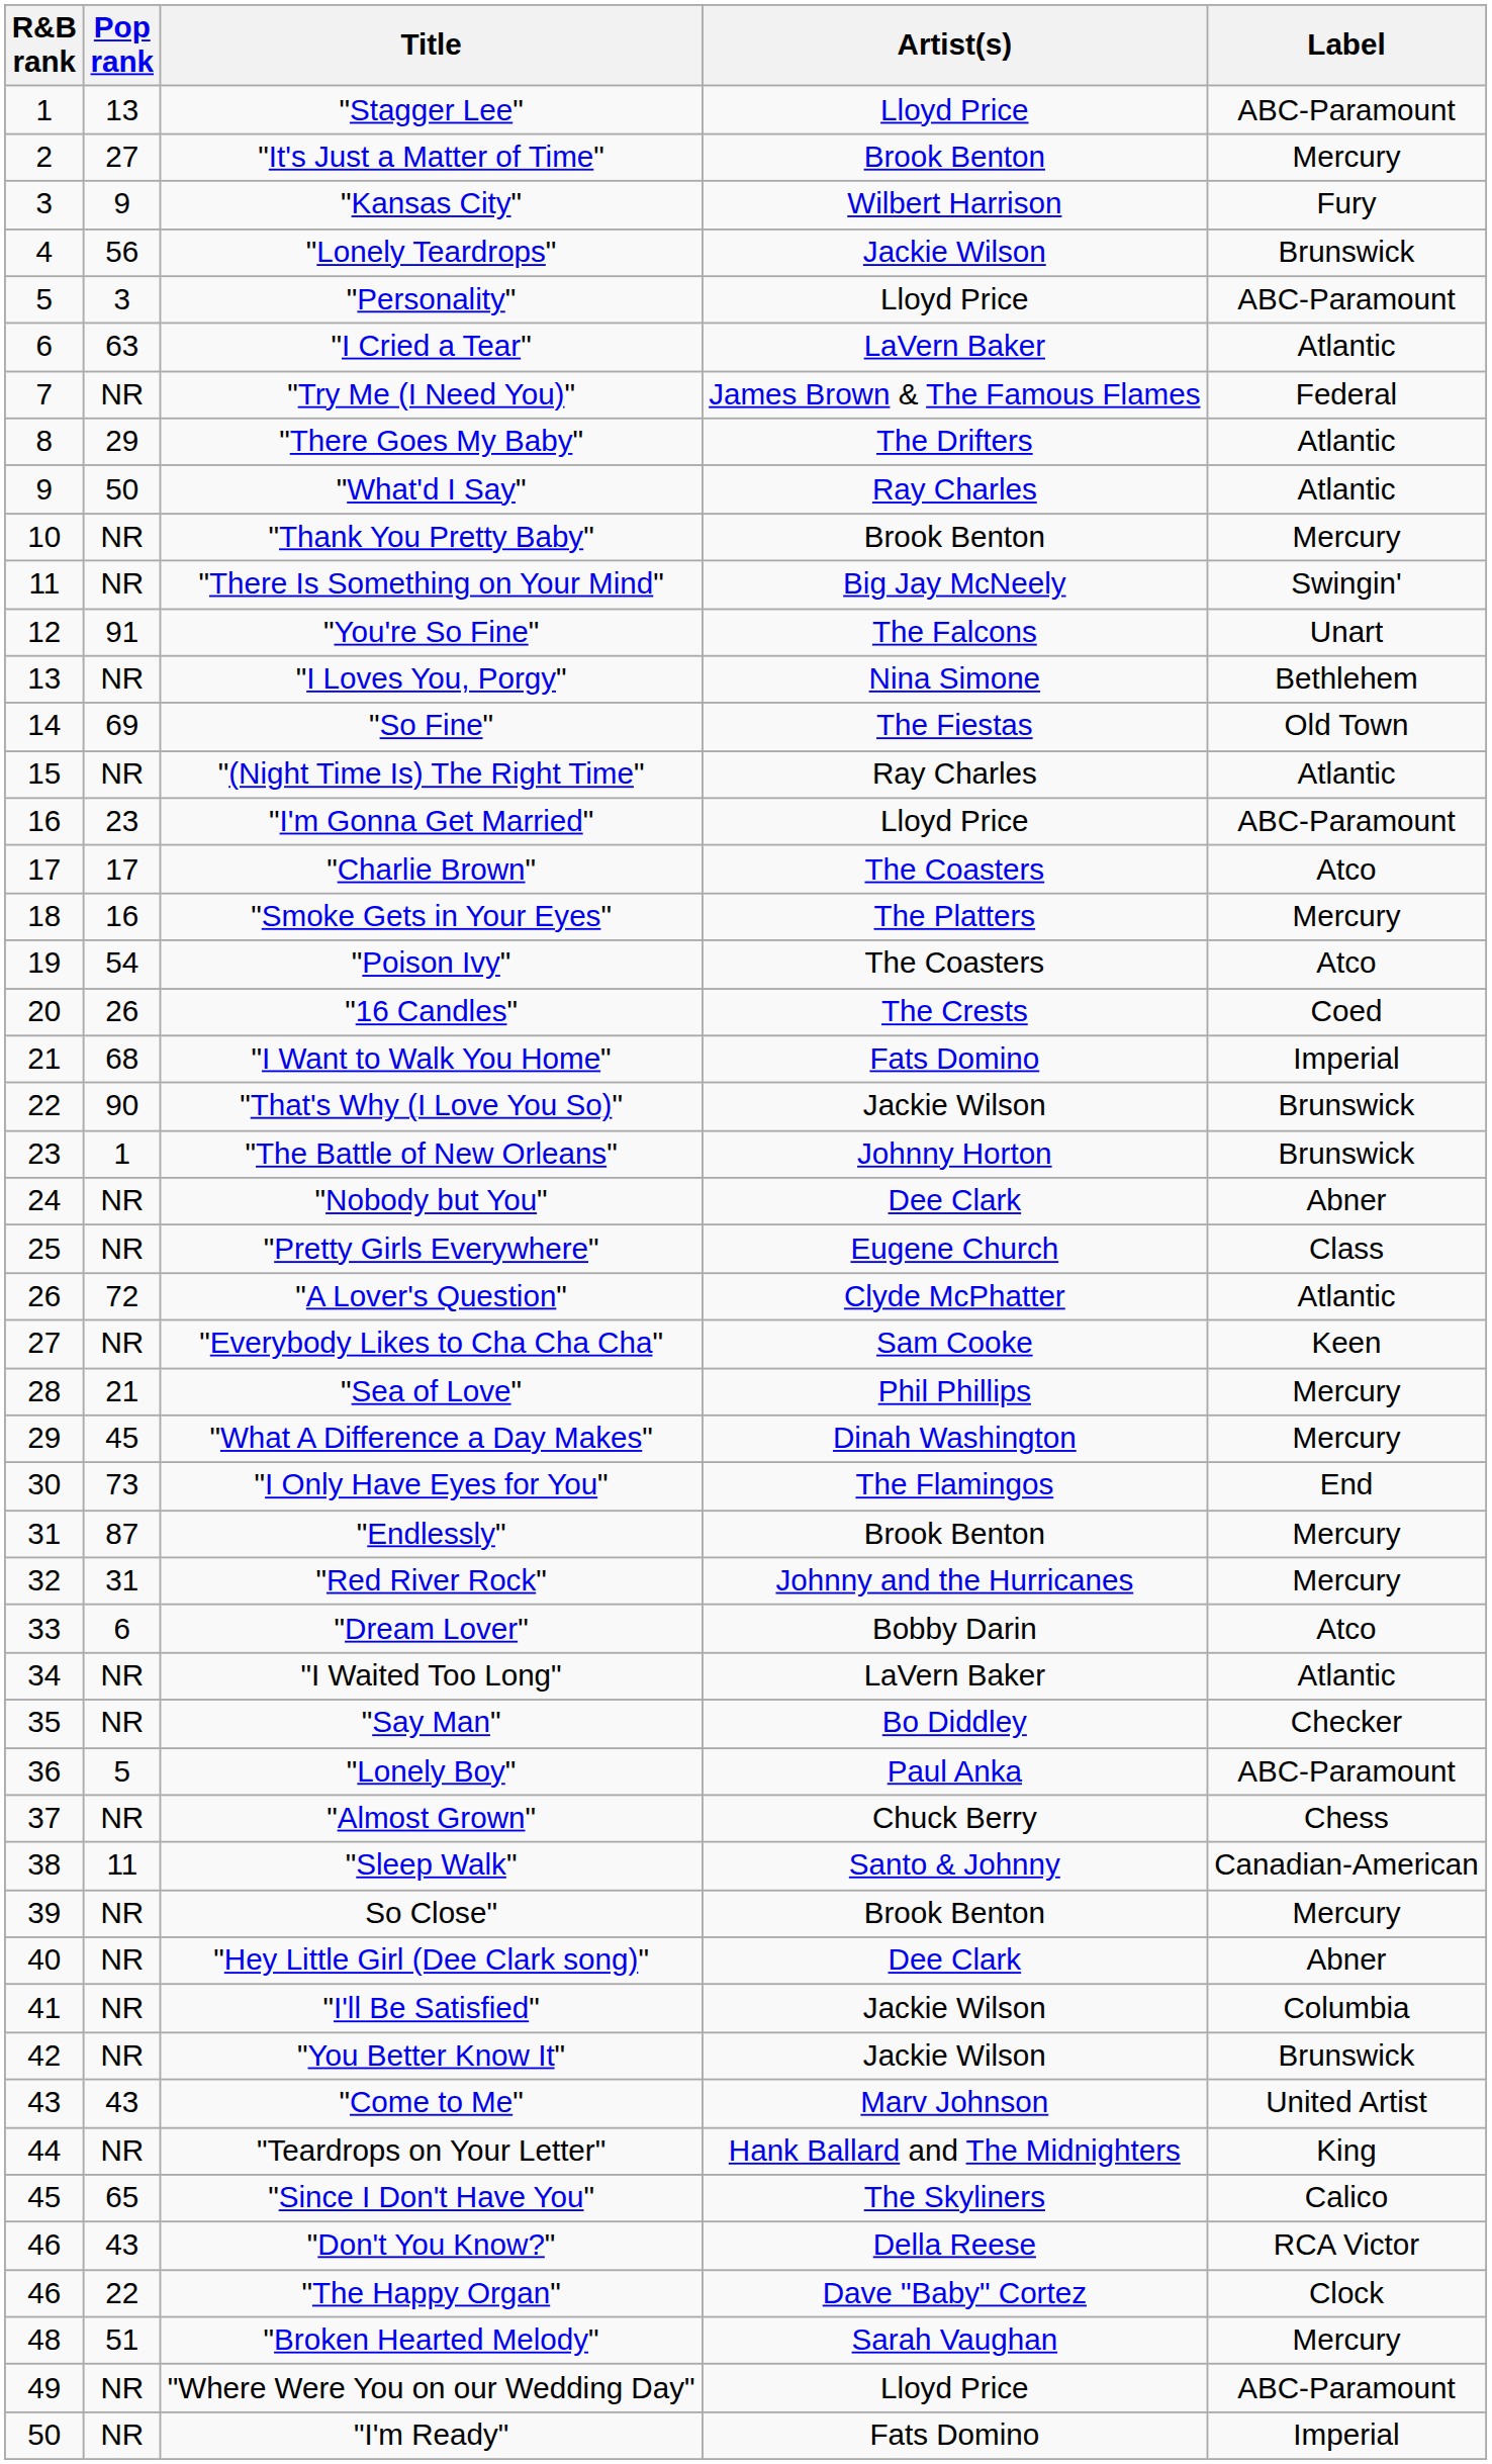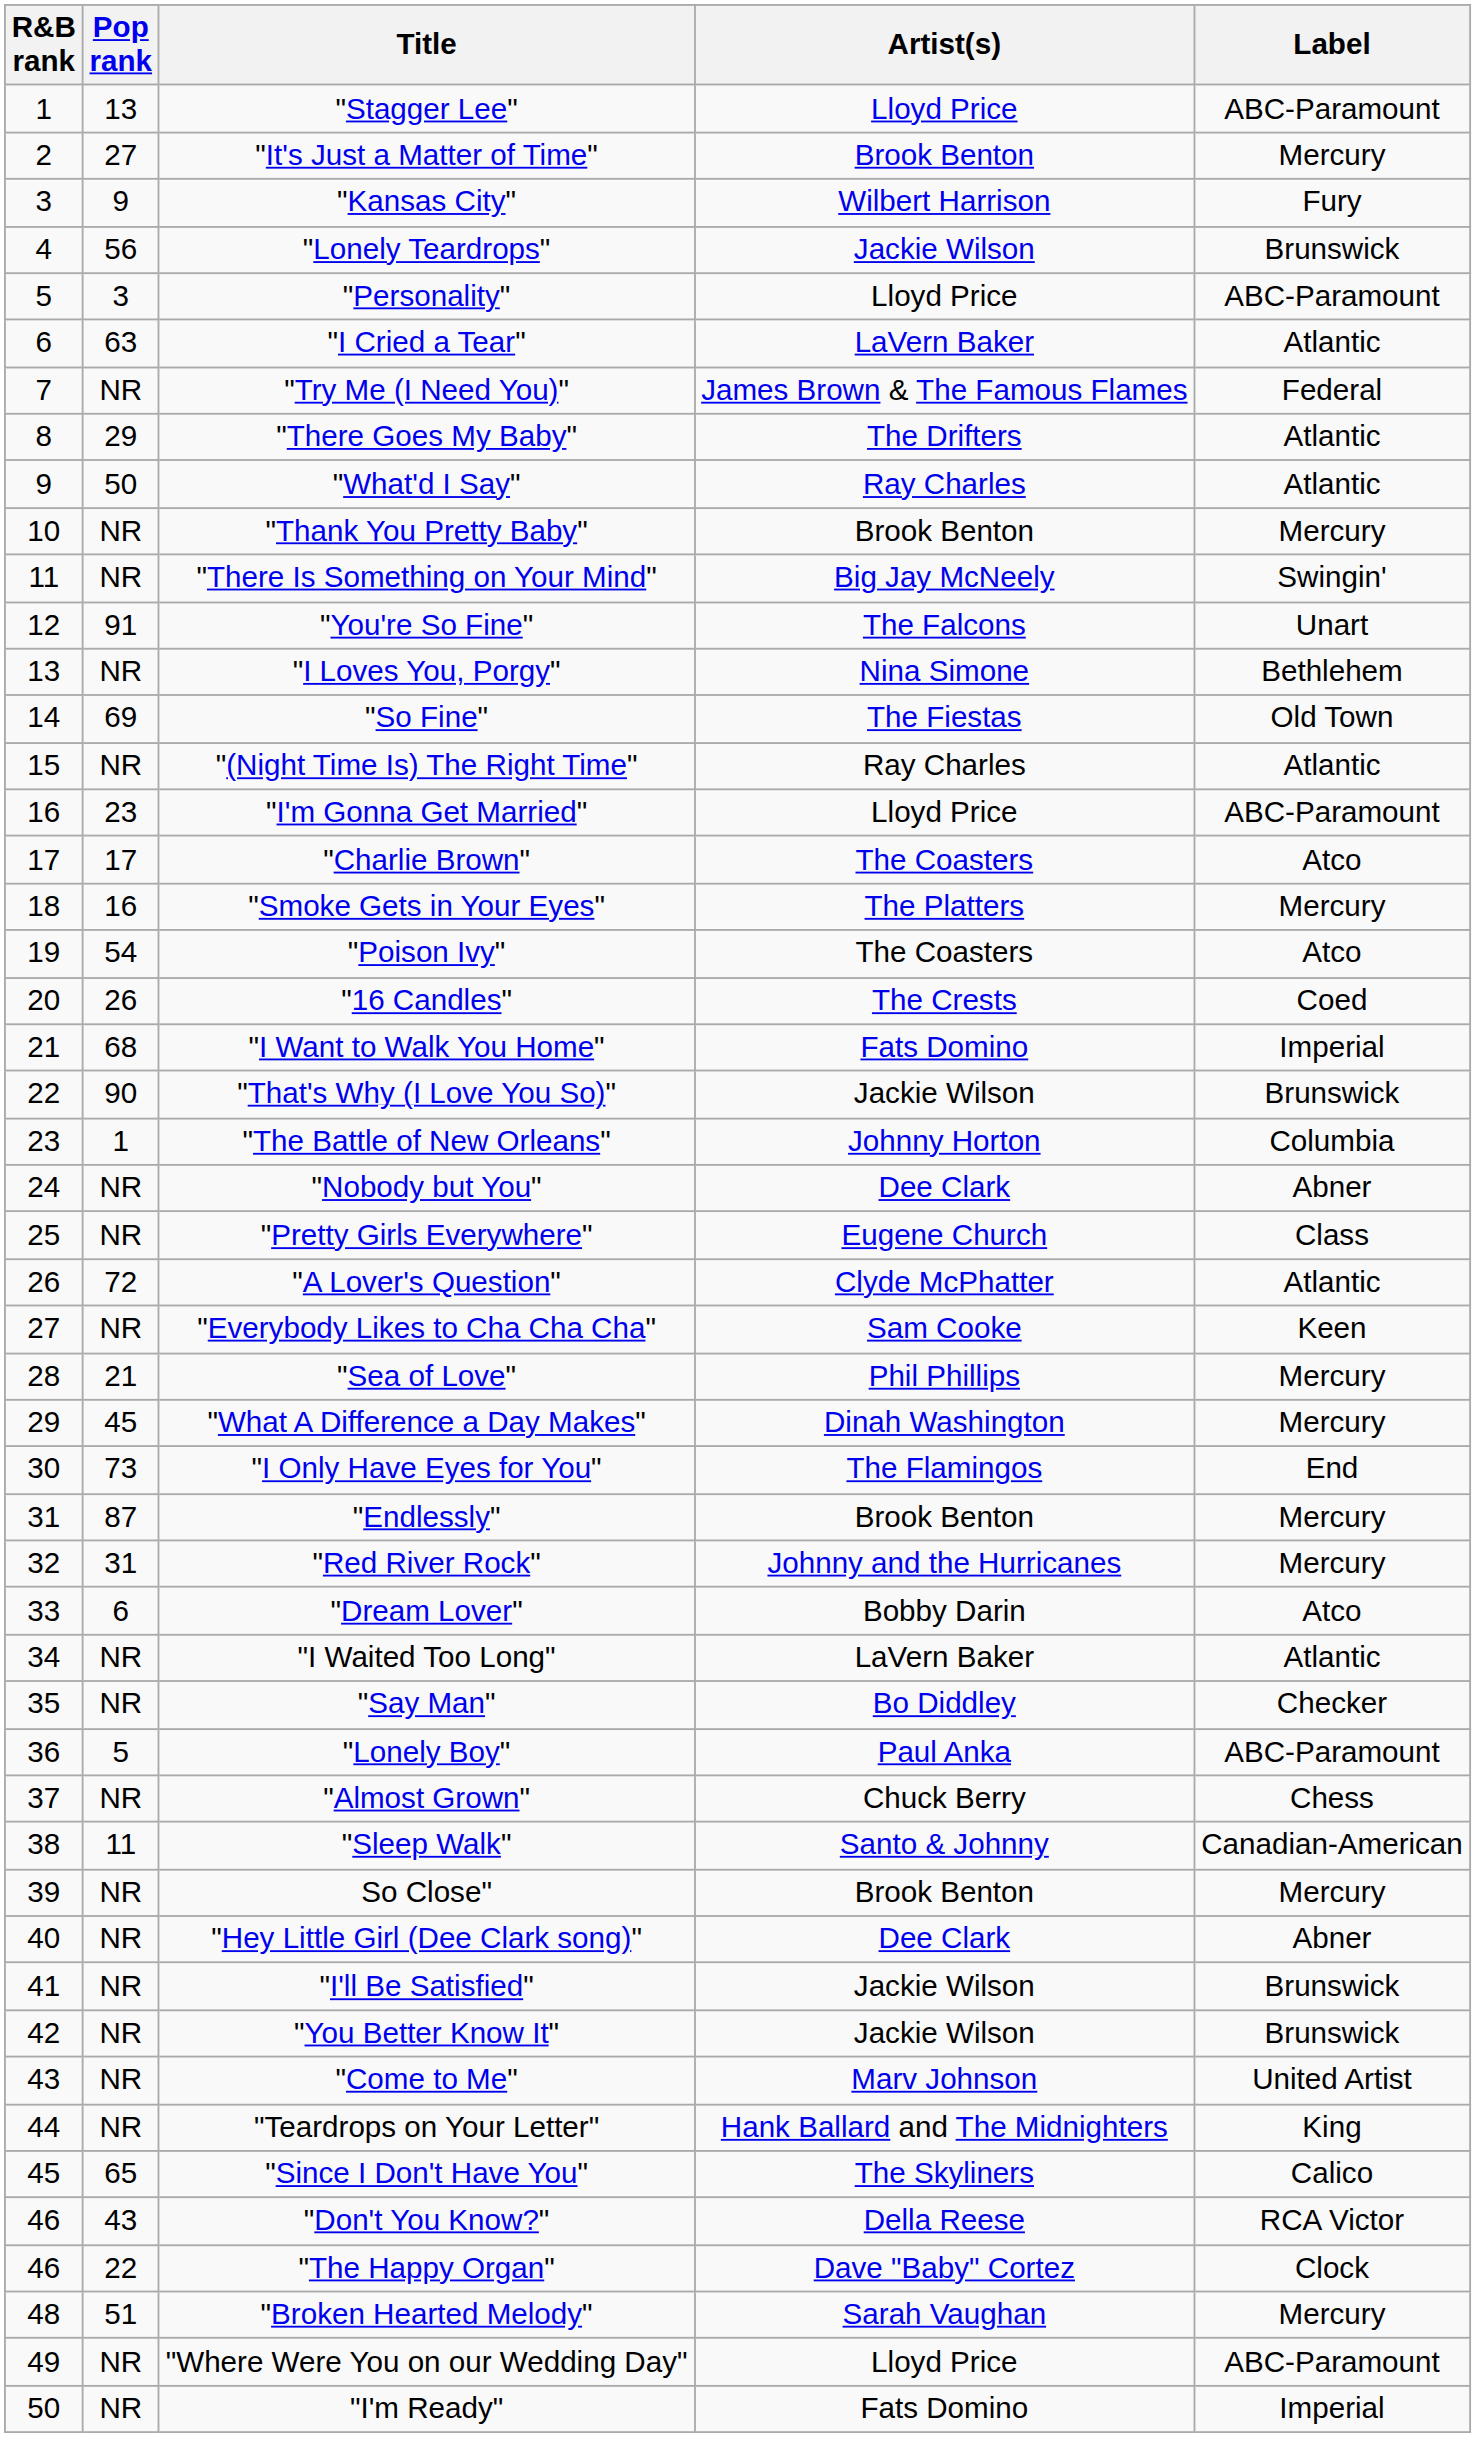 <table class="wikitable sortable" style="text-align: center">
 <tr>
 <th scope="col">R&B<br>rank</th>
 <th scope="col"><a href='#'>Pop<br>rank</a></th>
 <th scope="col">Title</th>
 <th scope="col">Artist(s)</th>
 <th scope="col">Label</th>
 </tr>
 <tr>
 <td>1</td>
 <td>13</td>
 <td>"<a href='#'>Stagger Lee</a>"</td>
 <td><a href='#'>Lloyd Price</a></td>
 <td>ABC-Paramount</td>
 </tr>
 <tr>
 <td>2</td>
 <td>27</td>
 <td>"<a href='#'>It's Just a Matter of Time</a>"</td>
 <td><a href='#'>Brook Benton</a></td>
 <td>Mercury</td>
 </tr>
 <tr>
 <td>3</td>
 <td>9</td>
 <td>"<a href='#'>Kansas City</a>"</td>
 <td><a href='#'>Wilbert Harrison</a></td>
 <td>Fury</td>
 </tr>
 <tr>
 <td>4</td>
 <td>56</td>
 <td>"<a href='#'>Lonely Teardrops</a>"</td>
 <td><a href='#'>Jackie Wilson</a></td>
 <td>Brunswick</td>
 </tr>
 <tr>
 <td>5</td>
 <td>3</td>
 <td>"<a href='#'>Personality</a>"</td>
 <td>Lloyd Price</td>
 <td>ABC-Paramount</td>
 </tr>
 <tr>
 <td>6</td>
 <td>63</td>
 <td>"<a href='#'>I Cried a Tear</a>"</td>
 <td><a href='#'>LaVern Baker</a></td>
 <td>Atlantic</td>
 </tr>
 <tr>
 <td>7</td>
 <td>NR</td>
 <td>"<a href='#'>Try Me (I Need You)</a>"</td>
 <td><a href='#'>James Brown</a> & <a href='#'>The Famous Flames</a></td>
 <td>Federal</td>
 </tr>
 <tr>
 <td>8</td>
 <td>29</td>
 <td>"<a href='#'>There Goes My Baby</a>"</td>
 <td><a href='#'>The Drifters</a></td>
 <td>Atlantic</td>
 </tr>
 <tr>
 <td>9</td>
 <td>50</td>
 <td>"<a href='#'>What'd I Say</a>"</td>
 <td><a href='#'>Ray Charles</a></td>
 <td>Atlantic</td>
 </tr>
 <tr>
 <td>10</td>
 <td>NR</td>
 <td>"<a href='#'>Thank You Pretty Baby</a>"</td>
 <td>Brook Benton</td>
 <td>Mercury</td>
 </tr>
 <tr>
 <td>11</td>
 <td>NR</td>
 <td>"<a href='#'>There Is Something on Your Mind</a>"</td>
 <td><a href='#'>Big Jay McNeely</a></td>
 <td>Swingin'</td>
 </tr>
 <tr>
 <td>12</td>
 <td>91</td>
 <td>"<a href='#'>You're So Fine</a>"</td>
 <td><a href='#'>The Falcons</a></td>
 <td>Unart</td>
 </tr>
 <tr>
 <td>13</td>
 <td>NR</td>
 <td>"<a href='#'>I Loves You, Porgy</a>"</td>
 <td><a href='#'>Nina Simone</a></td>
 <td>Bethlehem</td>
 </tr>
 <tr>
 <td>14</td>
 <td>69</td>
 <td>"<a href='#'>So Fine</a>"</td>
 <td><a href='#'>The Fiestas</a></td>
 <td>Old Town</td>
 </tr>
 <tr>
 <td>15</td>
 <td>NR</td>
 <td>"<a href='#'>(Night Time Is) The Right Time</a>"</td>
 <td>Ray Charles</td>
 <td>Atlantic</td>
 </tr>
 <tr>
 <td>16</td>
 <td>23</td>
 <td>"<a href='#'>I'm Gonna Get Married</a>"</td>
 <td>Lloyd Price</td>
 <td>ABC-Paramount</td>
 </tr>
 <tr>
 <td>17</td>
 <td>17</td>
 <td>"<a href='#'>Charlie Brown</a>"</td>
 <td><a href='#'>The Coasters</a></td>
 <td>Atco</td>
 </tr>
 <tr>
 <td>18</td>
 <td>16</td>
 <td>"<a href='#'>Smoke Gets in Your Eyes</a>"</td>
 <td><a href='#'>The Platters</a></td>
 <td>Mercury</td>
 </tr>
 <tr>
 <td>19</td>
 <td>54</td>
 <td>"<a href='#'>Poison Ivy</a>"</td>
 <td>The Coasters</td>
 <td>Atco</td>
 </tr>
 <tr>
 <td>20</td>
 <td>26</td>
 <td>"<a href='#'>16 Candles</a>"</td>
 <td><a href='#'>The Crests</a></td>
 <td>Coed</td>
 </tr>
 <tr>
 <td>21</td>
 <td>68</td>
 <td>"<a href='#'>I Want to Walk You Home</a>"</td>
 <td><a href='#'>Fats Domino</a></td>
 <td>Imperial</td>
 </tr>
 <tr>
 <td>22</td>
 <td>90</td>
 <td>"<a href='#'>That's Why (I Love You So)</a>"</td>
 <td>Jackie Wilson</td>
 <td>Brunswick</td>
 </tr>
 <tr>
 <td>23</td>
 <td>1</td>
 <td>"<a href='#'>The Battle of New Orleans</a>"</td>
 <td><a href='#'>Johnny Horton</a></td>
-<td>Brunswick</td>
+<td>Columbia</td>
 </tr>
 <tr>
 <td>24</td>
 <td>NR</td>
 <td>"<a href='#'>Nobody but You</a>"</td>
 <td><a href='#'>Dee Clark</a></td>
 <td>Abner</td>
 </tr>
 <tr>
 <td>25</td>
 <td>NR</td>
 <td>"<a href='#'>Pretty Girls Everywhere</a>"</td>
 <td><a href='#'>Eugene Church</a></td>
 <td>Class</td>
 </tr>
 <tr>
 <td>26</td>
 <td>72</td>
 <td>"<a href='#'>A Lover's Question</a>"</td>
 <td><a href='#'>Clyde McPhatter</a></td>
 <td>Atlantic</td>
 </tr>
 <tr>
 <td>27</td>
 <td>NR</td>
 <td>"<a href='#'>Everybody Likes to Cha Cha Cha</a>"</td>
 <td><a href='#'>Sam Cooke</a></td>
 <td>Keen</td>
 </tr>
 <tr>
 <td>28</td>
 <td>21</td>
 <td>"<a href='#'>Sea of Love</a>"</td>
 <td><a href='#'>Phil Phillips</a></td>
 <td>Mercury</td>
 </tr>
 <tr>
 <td>29</td>
 <td>45</td>
 <td>"<a href='#'>What A Difference a Day Makes</a>"</td>
 <td><a href='#'>Dinah Washington</a></td>
 <td>Mercury</td>
 </tr>
 <tr>
 <td>30</td>
 <td>73</td>
 <td>"<a href='#'>I Only Have Eyes for You</a>"</td>
 <td><a href='#'>The Flamingos</a></td>
 <td>End</td>
 </tr>
 <tr>
 <td>31</td>
 <td>87</td>
 <td>"<a href='#'>Endlessly</a>"</td>
 <td>Brook Benton</td>
 <td>Mercury</td>
 </tr>
 <tr>
 <td>32</td>
 <td>31</td>
 <td>"<a href='#'>Red River Rock</a>"</td>
 <td><a href='#'>Johnny and the Hurricanes</a></td>
 <td>Mercury</td>
 </tr>
 <tr>
 <td>33</td>
 <td>6</td>
 <td>"<a href='#'>Dream Lover</a>"</td>
 <td>Bobby Darin</td>
 <td>Atco</td>
 </tr>
 <tr>
 <td>34</td>
 <td>NR</td>
 <td>"I Waited Too Long"</td>
 <td>LaVern Baker</td>
 <td>Atlantic</td>
 </tr>
 <tr>
 <td>35</td>
 <td>NR</td>
 <td>"<a href='#'>Say Man</a>"</td>
 <td><a href='#'>Bo Diddley</a></td>
 <td>Checker</td>
 </tr>
 <tr>
 <td>36</td>
 <td>5</td>
 <td>"<a href='#'>Lonely Boy</a>"</td>
 <td><a href='#'>Paul Anka</a></td>
 <td>ABC-Paramount</td>
 </tr>
 <tr>
 <td>37</td>
 <td>NR</td>
 <td>"<a href='#'>Almost Grown</a>"</td>
 <td>Chuck Berry</td>
 <td>Chess</td>
 </tr>
 <tr>
 <td>38</td>
 <td>11</td>
 <td>"<a href='#'>Sleep Walk</a>"</td>
 <td><a href='#'>Santo & Johnny</a></td>
 <td>Canadian-American</td>
 </tr>
 <tr>
 <td>39</td>
 <td>NR</td>
 <td>So Close"</td>
 <td>Brook Benton</td>
 <td>Mercury</td>
 </tr>
 <tr>
 <td>40</td>
 <td>NR</td>
 <td>"<a href='#'>Hey Little Girl (Dee Clark song)</a>"</td>
 <td><a href='#'>Dee Clark</a></td>
 <td>Abner</td>
 </tr>
 <tr>
 <td>41</td>
 <td>NR</td>
 <td>"<a href='#'>I'll Be Satisfied</a>"</td>
 <td>Jackie Wilson</td>
-<td>Columbia</td>
+<td>Brunswick</td>
 </tr>
 <tr>
 <td>42</td>
 <td>NR</td>
 <td>"<a href='#'>You Better Know It</a>"</td>
 <td>Jackie Wilson</td>
 <td>Brunswick</td>
 </tr>
 <tr>
 <td>43</td>
-<td>43</td>
+<td>NR</td>
 <td>"<a href='#'>Come to Me</a>"</td>
 <td><a href='#'>Marv Johnson</a></td>
 <td>United Artist</td>
 </tr>
 <tr>
 <td>44</td>
 <td>NR</td>
 <td>"Teardrops on Your Letter"</td>
 <td><a href='#'>Hank Ballard</a> and <a href='#'>The Midnighters</a></td>
 <td>King</td>
 </tr>
 <tr>
 <td>45</td>
 <td>65</td>
 <td>"<a href='#'>Since I Don't Have You</a>"</td>
 <td><a href='#'>The Skyliners</a></td>
 <td>Calico</td>
 </tr>
 <tr>
 <td>46</td>
 <td>43</td>
 <td>"<a href='#'>Don't You Know?</a>"</td>
 <td><a href='#'>Della Reese</a></td>
 <td>RCA Victor</td>
 </tr>
 <tr>
 <td>46</td>
 <td>22</td>
 <td>"<a href='#'>The Happy Organ</a>"</td>
 <td><a href='#'>Dave "Baby" Cortez</a></td>
 <td>Clock</td>
 </tr>
 <tr>
 <td>48</td>
 <td>51</td>
 <td>"<a href='#'>Broken Hearted Melody</a>"</td>
 <td><a href='#'>Sarah Vaughan</a></td>
 <td>Mercury</td>
 </tr>
 <tr>
 <td>49</td>
 <td>NR</td>
 <td>"Where Were You on our Wedding Day"</td>
 <td>Lloyd Price</td>
 <td>ABC-Paramount</td>
 </tr>
 <tr>
 <td>50</td>
 <td>NR</td>
 <td>"I'm Ready"</td>
 <td>Fats Domino</td>
 <td>Imperial</td>
 </tr>
 </table>
